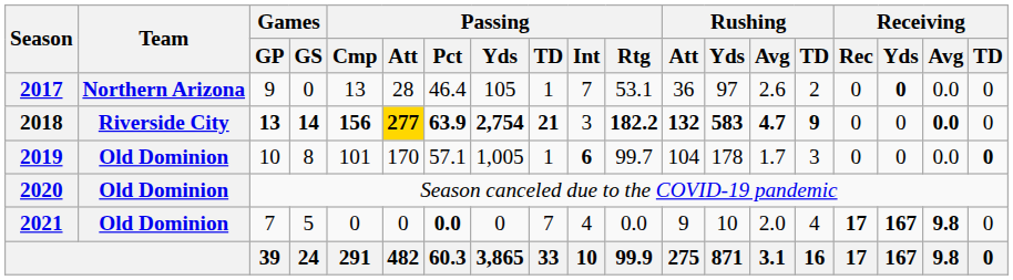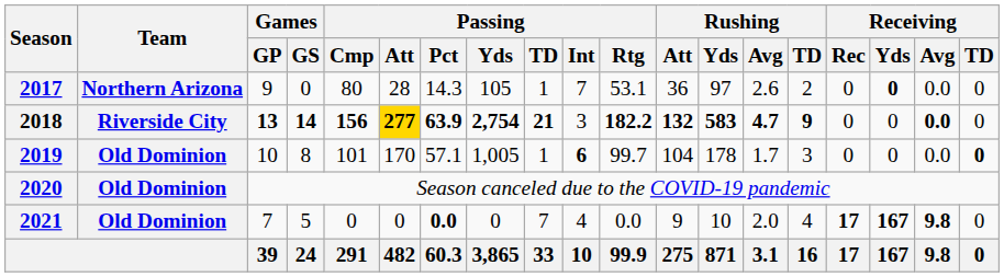 <table class=wikitable style="text-align:center;">
 <tr>
 <th rowspan="2">Season</th>
 <th rowspan="2">Team</th>
 <th colspan="2">Games</th>
 <th colspan="7">Passing</th>
 <th colspan="4">Rushing</th>
 <th colspan="4">Receiving</th>
 </tr>
 <tr>
 <th>GP</th>
 <th>GS</th>
 <th>Cmp</th>
 <th>Att</th>
 <th>Pct</th>
 <th>Yds</th>
 <th>TD</th>
 <th>Int</th>
 <th>Rtg</th>
 <th>Att</th>
 <th>Yds</th>
 <th>Avg</th>
 <th>TD</th>
 <th>Rec</th>
 <th>Yds</th>
 <th>Avg</th>
 <th>TD</th>
 </tr>
 <tr>
 <th><a href='#'>2017</a></th>
 <th><a href='#'>Northern Arizona</a></th>
 <td>9</td>
 <td>0</td>
-<td>13</td>
+<td>80</td>
 <td>28</td>
-<td>46.4</td>
+<td>14.3</td>
 <td>105</td>
 <td>1</td>
 <td>7</td>
 <td>53.1</td>
 <td>36</td>
 <td>97</td>
 <td>2.6</td>
 <td>2</td>
 <td>0</td>
 <td><strong>0</strong></td>
 <td>0.0</td>
 <td>0</td>
 </tr>
 <tr>
 <th>2018</th>
 <th><a href='#'>Riverside City</a></th>
 <td><strong>13</strong></td>
 <td><strong>14</strong></td>
 <td><strong>156</strong></td>
 <td style="background: gold;"><strong>277</strong></td>
 <td><strong>63.9</strong></td>
 <td><strong>2,754</strong></td>
 <td><strong>21</strong></td>
 <td>3</td>
 <td><strong>182.2</strong></td>
 <td><strong>132</strong></td>
 <td><strong>583</strong></td>
 <td><strong>4.7</strong></td>
 <td><strong>9</strong></td>
 <td>0</td>
 <td>0</td>
 <td><strong>0.0</strong></td>
 <td>0</td>
 </tr>
 <tr>
 <th><a href='#'>2019</a></th>
 <th><a href='#'>Old Dominion</a></th>
 <td>10</td>
 <td>8</td>
 <td>101</td>
 <td>170</td>
 <td>57.1</td>
 <td>1,005</td>
 <td>1</td>
 <td><strong>6</strong></td>
 <td>99.7</td>
 <td>104</td>
 <td>178</td>
 <td>1.7</td>
 <td>3</td>
 <td>0</td>
 <td>0</td>
 <td>0.0</td>
 <td><strong>0</strong></td>
 </tr>
 <tr>
 <th><a href='#'>2020</a></th>
 <th><a href='#'>Old Dominion</a></th>
 <td colspan="18"><em>Season canceled due to the <a href='#'>COVID-19 pandemic</a></em></td>
 </tr>
 <tr>
 <th><a href='#'>2021</a></th>
 <th><a href='#'>Old Dominion</a></th>
 <td>7</td>
 <td>5</td>
 <td>0</td>
 <td>0</td>
 <td><strong>0.0</strong></td>
 <td>0</td>
 <td>7</td>
 <td>4</td>
 <td>0.0</td>
 <td>9</td>
 <td>10</td>
 <td>2.0</td>
 <td>4</td>
 <td><strong>17</strong></td>
 <td><strong>167</strong></td>
 <td><strong>9.8</strong></td>
 <td>0</td>
 </tr>
 <tr>
 <th colspan="2"></th>
 <th>39</th>
 <th>24</th>
 <th>291</th>
 <th>482</th>
 <th>60.3</th>
 <th>3,865</th>
 <th>33</th>
 <th>10</th>
 <th>99.9</th>
 <th>275</th>
 <th>871</th>
 <th>3.1</th>
 <th>16</th>
 <th>17</th>
 <th>167</th>
 <th>9.8</th>
 <th>0</th>
 </tr>
 </table>
